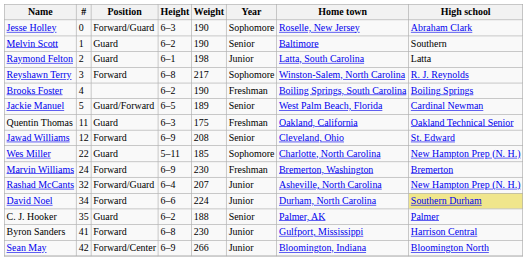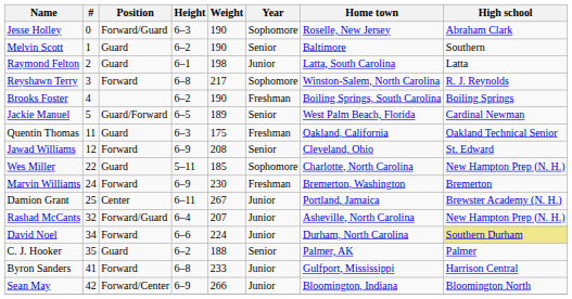 <table class="wikitable" style="text-align: left;">
 <tr>
 <th>Name </th>
 <th>#</th>
 <th>Position</th>
 <th>Height</th>
 <th>Weight</th>
 <th>Year</th>
 <th>Home town</th>
 <th>High school</th>
 </tr>
 <tr>
 <td><a href='#'>Jesse Holley</a></td>
 <td>0</td>
 <td>Forward/Guard</td>
 <td>6–3</td>
 <td>190</td>
 <td>Sophomore</td>
 <td><a href='#'>Roselle, New Jersey</a></td>
 <td><a href='#'>Abraham Clark</a></td>
 </tr>
 <tr>
 <td><a href='#'>Melvin Scott</a></td>
 <td>1</td>
 <td>Guard</td>
 <td>6–2</td>
 <td>190</td>
 <td>Senior</td>
 <td><a href='#'>Baltimore</a></td>
 <td>Southern</td>
 </tr>
 <tr>
 <td><a href='#'>Raymond Felton</a></td>
 <td>2</td>
 <td>Guard</td>
 <td>6–1</td>
 <td>198</td>
 <td>Junior</td>
 <td><a href='#'>Latta, South Carolina</a></td>
 <td>Latta</td>
 </tr>
 <tr>
 <td><a href='#'>Reyshawn Terry</a></td>
 <td>3</td>
 <td>Forward</td>
 <td>6–8</td>
 <td>217</td>
 <td>Sophomore</td>
 <td><a href='#'>Winston-Salem, North Carolina</a></td>
 <td><a href='#'>R. J. Reynolds</a></td>
 </tr>
 <tr>
 <td><a href='#'>Brooks Foster</a></td>
 <td>4</td>
 <td></td>
 <td>6–2</td>
 <td>190</td>
 <td>Freshman</td>
 <td><a href='#'>Boiling Springs, South Carolina</a></td>
 <td><a href='#'>Boiling Springs</a></td>
 </tr>
 <tr>
 <td><a href='#'>Jackie Manuel</a></td>
 <td>5</td>
 <td>Guard/Forward</td>
 <td>6–5</td>
 <td>189</td>
 <td>Senior</td>
 <td><a href='#'>West Palm Beach, Florida</a></td>
 <td><a href='#'>Cardinal Newman</a></td>
 </tr>
 <tr>
 <td>Quentin Thomas</td>
 <td>11</td>
 <td>Guard</td>
 <td>6–3</td>
 <td>175</td>
 <td>Freshman</td>
 <td><a href='#'>Oakland, California</a></td>
 <td><a href='#'>Oakland Technical Senior</a></td>
 </tr>
 <tr>
 <td><a href='#'>Jawad Williams</a></td>
 <td>12</td>
 <td>Forward</td>
 <td>6–9</td>
 <td>208</td>
 <td>Senior</td>
 <td><a href='#'>Cleveland, Ohio</a></td>
 <td><a href='#'>St. Edward</a></td>
 </tr>
 <tr>
 <td><a href='#'>Wes Miller</a></td>
 <td>22</td>
 <td>Guard</td>
 <td>5–11</td>
 <td>185</td>
 <td>Sophomore</td>
 <td><a href='#'>Charlotte, North Carolina</a></td>
 <td><a href='#'>New Hampton Prep (N. H.)</a></td>
 </tr>
 <tr>
 <td><a href='#'>Marvin Williams</a></td>
 <td>24</td>
 <td>Forward</td>
 <td>6–9</td>
 <td>230</td>
 <td>Freshman</td>
 <td><a href='#'>Bremerton, Washington</a></td>
 <td><a href='#'>Bremerton</a></td>
 </tr>
 <tr>
+<td>Damion Grant</td>
+<td>25</td>
+<td>Center</td>
+<td>6–11</td>
+<td>267</td>
+<td>Junior</td>
+<td><a href='#'>Portland, Jamaica</a></td>
+<td><a href='#'>Brewster Academy (N. H.)</a></td>
+</tr>
+<tr>
 <td><a href='#'>Rashad McCants</a></td>
 <td>32</td>
 <td>Forward/Guard</td>
 <td>6–4</td>
 <td>207</td>
 <td>Junior</td>
 <td><a href='#'>Asheville, North Carolina</a></td>
 <td><a href='#'>New Hampton Prep (N. H.)</a></td>
 </tr>
 <tr>
 <td><a href='#'>David Noel</a></td>
 <td>34</td>
 <td>Forward</td>
 <td>6–6</td>
 <td>224</td>
 <td>Junior</td>
 <td><a href='#'>Durham, North Carolina</a></td>
 <td style="background: khaki;"><a href='#'>Southern Durham</a></td>
 </tr>
 <tr>
 <td>C. J. Hooker</td>
 <td>35</td>
 <td>Guard</td>
 <td>6–2</td>
 <td>188</td>
 <td>Senior</td>
 <td><a href='#'>Palmer, AK</a></td>
 <td><a href='#'>Palmer</a></td>
 </tr>
 <tr>
 <td>Byron Sanders</td>
 <td>41</td>
 <td>Forward</td>
 <td>6–8</td>
-<td>230</td>
+<td>233</td>
 <td>Junior</td>
 <td><a href='#'>Gulfport, Mississippi</a></td>
 <td><a href='#'>Harrison Central</a></td>
 </tr>
 <tr>
 <td><a href='#'>Sean May</a></td>
 <td>42</td>
 <td>Forward/Center</td>
 <td>6–9</td>
 <td>266</td>
 <td>Junior</td>
 <td><a href='#'>Bloomington, Indiana</a></td>
 <td><a href='#'>Bloomington North</a></td>
 </tr>
 <tr>
 </tr>
 </table>
